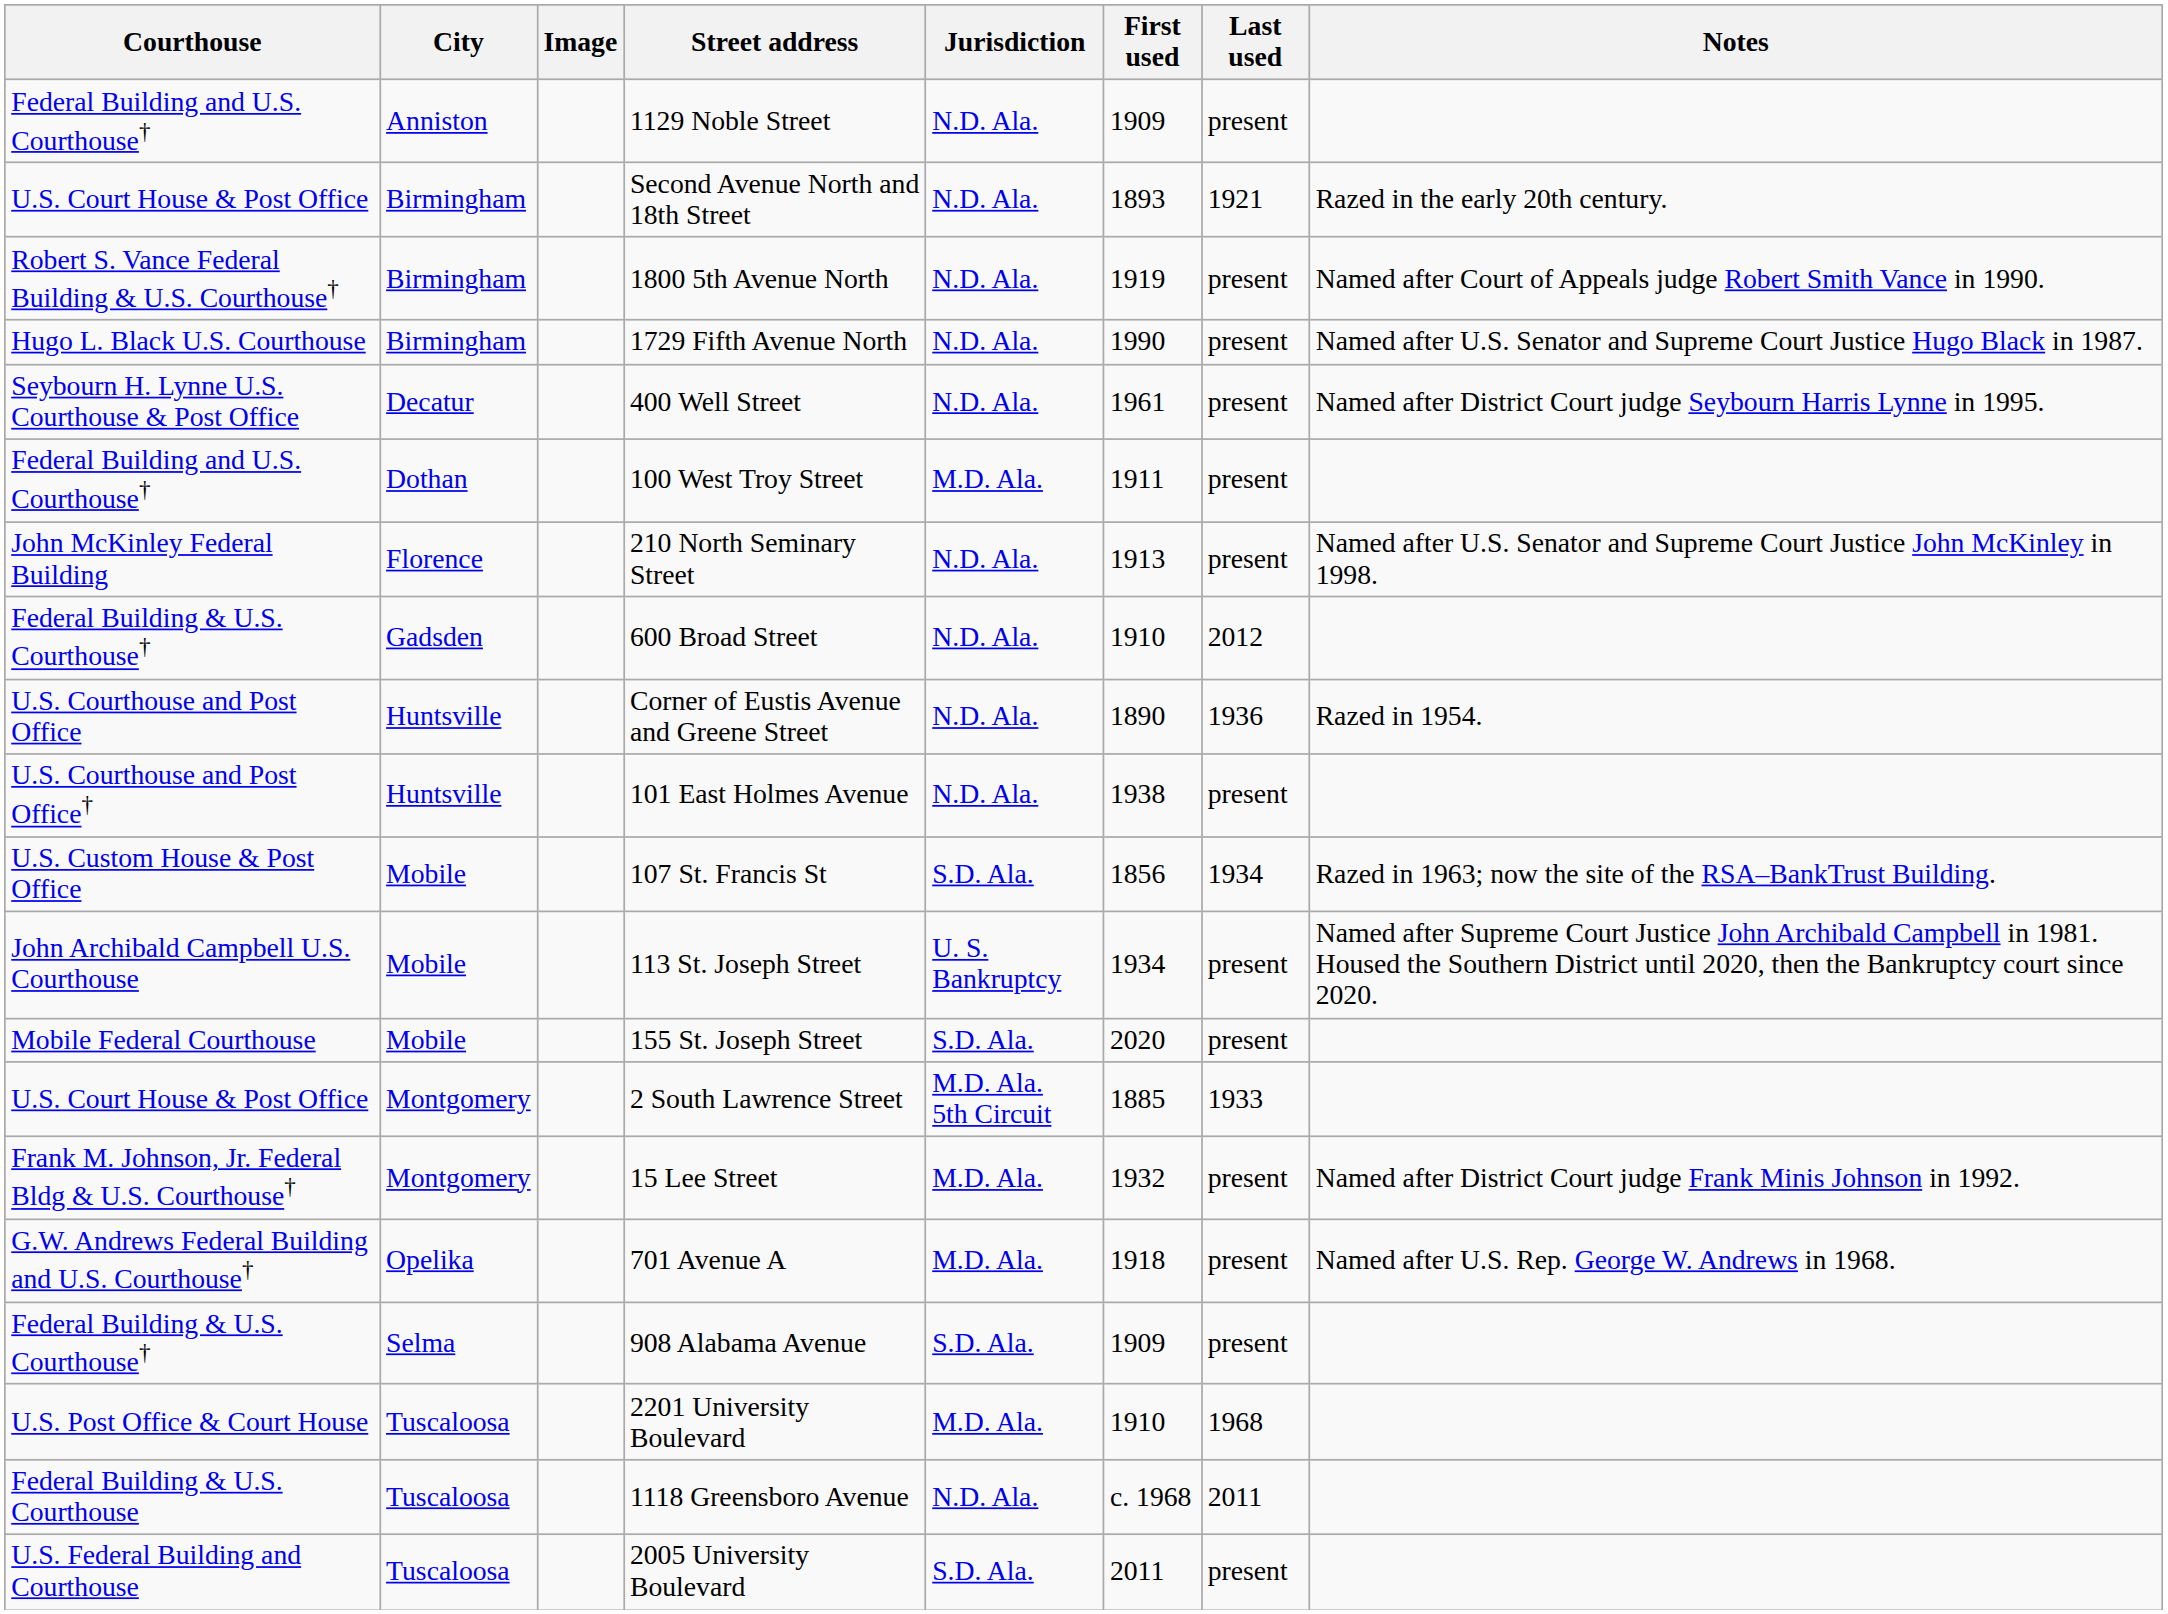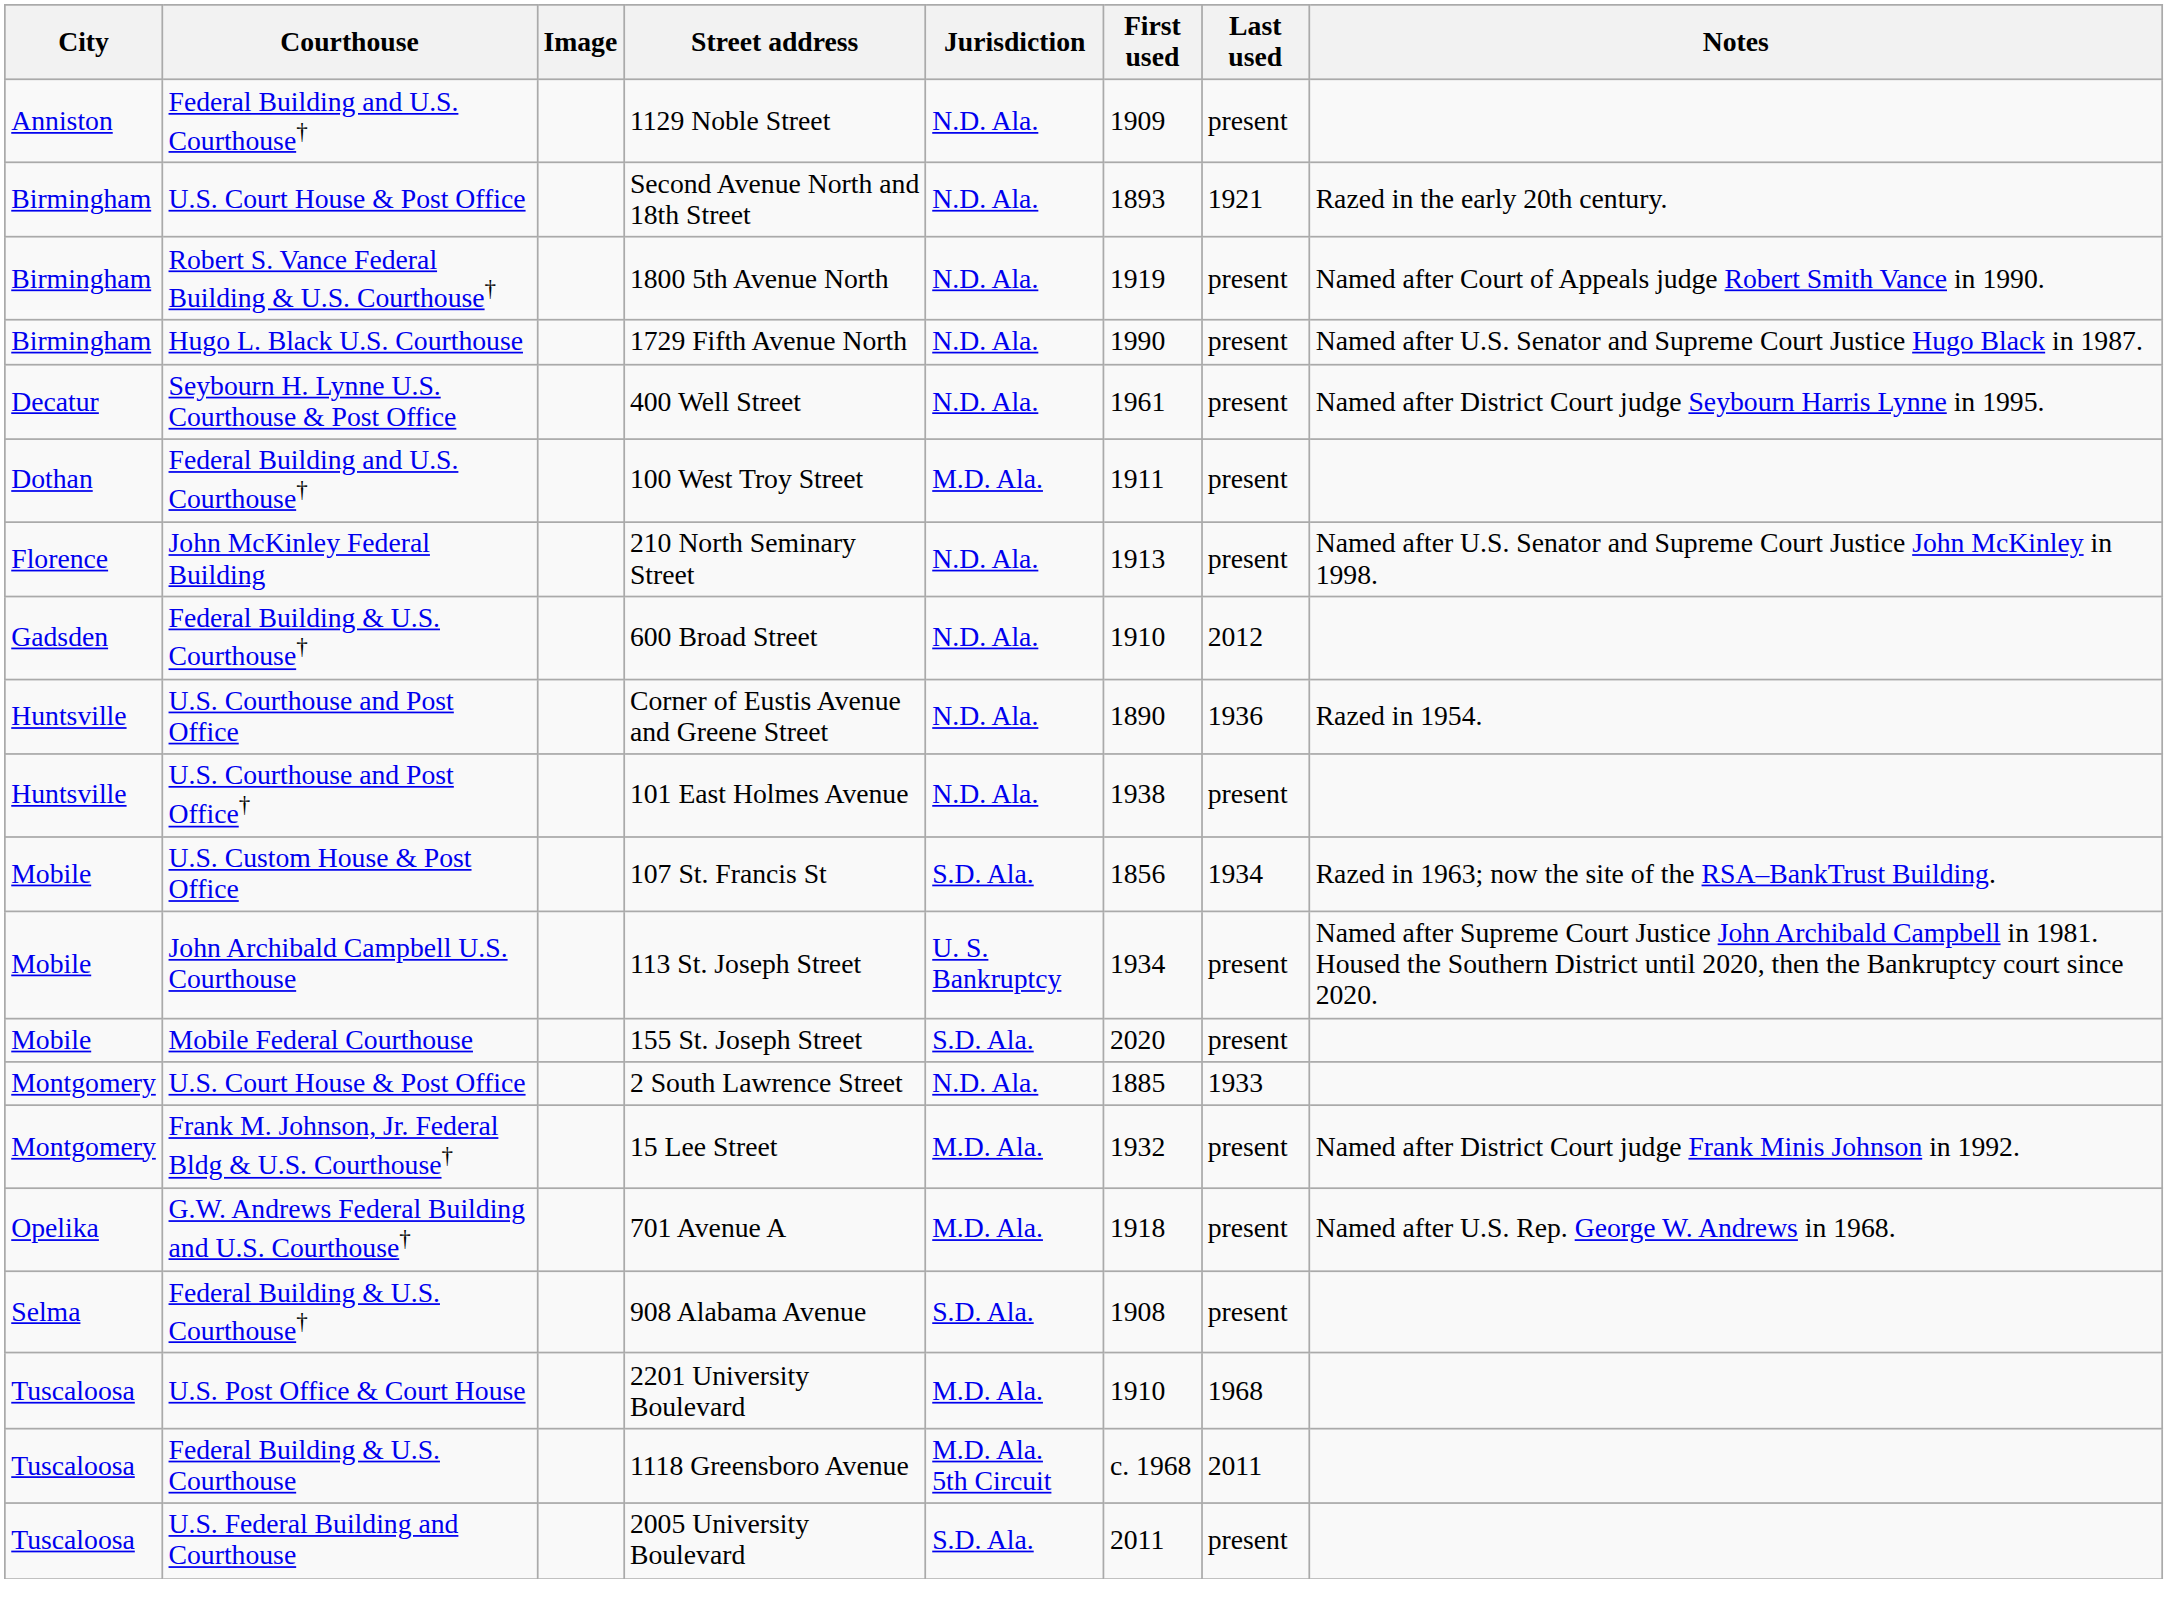 <table class="wikitable sortable sticky-header sort-under">
 <tr>
+<th>City</th>
 <th>Courthouse</th>
-<th>City</th>
 <th class="unsortable">Image</th>
 <th>Street address</th>
 <th>Jurisdiction</th>
 <th>First used</th>
 <th>Last used</th>
 <th class="unsortable">Notes</th>
 </tr>
 <tr>
+<td><a href='#'>Anniston</a></td>
 <td><a href='#'>Federal Building and U.S. Courthouse</a><sup>†</sup></td>
-<td><a href='#'>Anniston</a></td>
 <td></td>
 <td>1129 Noble Street</td>
 <td><a href='#'>N.D. Ala.</a></td>
 <td>1909</td>
 <td>present</td>
 <td></td>
 </tr>
 <tr>
+<td><a href='#'>Birmingham</a></td>
 <td><a href='#'>U.S. Court House & Post Office</a></td>
-<td><a href='#'>Birmingham</a></td>
 <td></td>
 <td>Second Avenue North and 18th Street</td>
 <td><a href='#'>N.D. Ala.</a></td>
 <td>1893</td>
 <td>1921</td>
 <td>Razed in the early 20th century.</td>
 </tr>
 <tr>
+<td><a href='#'>Birmingham</a></td>
 <td><a href='#'>Robert S. Vance Federal Building & U.S. Courthouse</a><sup>†</sup></td>
-<td><a href='#'>Birmingham</a></td>
 <td></td>
 <td>1800 5th Avenue North</td>
 <td><a href='#'>N.D. Ala.</a></td>
 <td>1919</td>
 <td>present</td>
 <td>Named after Court of Appeals judge <a href='#'>Robert Smith Vance</a> in 1990.</td>
 </tr>
 <tr>
+<td><a href='#'>Birmingham</a></td>
 <td><a href='#'>Hugo L. Black U.S. Courthouse</a></td>
-<td><a href='#'>Birmingham</a></td>
 <td></td>
 <td>1729 Fifth Avenue North</td>
 <td><a href='#'>N.D. Ala.</a></td>
 <td>1990</td>
 <td>present</td>
 <td>Named after U.S. Senator and Supreme Court Justice <a href='#'>Hugo Black</a> in 1987.</td>
 </tr>
 <tr>
+<td><a href='#'>Decatur</a></td>
 <td><a href='#'>Seybourn H. Lynne U.S. Courthouse & Post Office</a></td>
-<td><a href='#'>Decatur</a></td>
 <td></td>
 <td>400 Well Street</td>
 <td><a href='#'>N.D. Ala.</a></td>
 <td>1961</td>
 <td>present</td>
 <td>Named after District Court judge <a href='#'>Seybourn Harris Lynne</a> in 1995.</td>
 </tr>
 <tr>
+<td><a href='#'>Dothan</a></td>
 <td><a href='#'>Federal Building and U.S. Courthouse</a><sup>†</sup></td>
-<td><a href='#'>Dothan</a></td>
 <td></td>
 <td>100 West Troy Street</td>
 <td><a href='#'>M.D. Ala.</a></td>
 <td>1911</td>
 <td>present</td>
 <td></td>
 </tr>
 <tr>
+<td><a href='#'>Florence</a></td>
 <td><a href='#'>John McKinley Federal Building</a></td>
-<td><a href='#'>Florence</a></td>
 <td></td>
 <td>210 North Seminary Street</td>
 <td><a href='#'>N.D. Ala.</a></td>
 <td>1913</td>
 <td>present</td>
 <td>Named after U.S. Senator and Supreme Court Justice <a href='#'>John McKinley</a> in 1998.</td>
 </tr>
 <tr>
+<td><a href='#'>Gadsden</a></td>
 <td><a href='#'>Federal Building & U.S. Courthouse</a><sup>†</sup></td>
-<td><a href='#'>Gadsden</a></td>
 <td></td>
 <td>600 Broad Street</td>
 <td><a href='#'>N.D. Ala.</a></td>
 <td>1910</td>
 <td>2012</td>
 <td></td>
 </tr>
 <tr>
+<td><a href='#'>Huntsville</a></td>
 <td><a href='#'>U.S. Courthouse and Post Office</a></td>
-<td><a href='#'>Huntsville</a></td>
 <td></td>
 <td>Corner of Eustis Avenue and Greene Street</td>
 <td><a href='#'>N.D. Ala.</a></td>
 <td>1890</td>
 <td>1936</td>
 <td>Razed in 1954.</td>
 </tr>
 <tr>
+<td><a href='#'>Huntsville</a></td>
 <td><a href='#'>U.S. Courthouse and Post Office</a><sup>†</sup></td>
-<td><a href='#'>Huntsville</a></td>
 <td></td>
 <td>101 East Holmes Avenue</td>
 <td><a href='#'>N.D. Ala.</a></td>
 <td>1938</td>
 <td>present</td>
 <td></td>
 </tr>
 <tr>
+<td><a href='#'>Mobile</a></td>
 <td><a href='#'>U.S. Custom House & Post Office</a></td>
-<td><a href='#'>Mobile</a></td>
 <td></td>
 <td>107 St. Francis St</td>
 <td><a href='#'>S.D. Ala.</a></td>
 <td>1856</td>
 <td>1934</td>
 <td>Razed in 1963; now the site of the <a href='#'>RSA–BankTrust Building</a>.</td>
 </tr>
 <tr>
+<td><a href='#'>Mobile</a></td>
 <td><a href='#'>John Archibald Campbell U.S. Courthouse</a></td>
-<td><a href='#'>Mobile</a></td>
 <td></td>
 <td>113 St. Joseph Street</td>
 <td><a href='#'>U. S. Bankruptcy</a></td>
 <td>1934</td>
 <td>present</td>
 <td>Named after Supreme Court Justice <a href='#'>John Archibald Campbell</a> in 1981.  Housed the Southern District until 2020, then the Bankruptcy court since 2020.</td>
 </tr>
 <tr>
+<td><a href='#'>Mobile</a></td>
 <td><a href='#'>Mobile Federal Courthouse</a></td>
-<td><a href='#'>Mobile</a></td>
 <td></td>
 <td>155 St. Joseph Street</td>
 <td><a href='#'>S.D. Ala.</a></td>
 <td>2020</td>
 <td>present</td>
 <td></td>
 </tr>
 <tr>
+<td><a href='#'>Montgomery</a></td>
 <td><a href='#'>U.S. Court House & Post Office</a></td>
-<td><a href='#'>Montgomery</a></td>
 <td></td>
 <td>2 South Lawrence Street</td>
-<td><a href='#'>M.D. Ala.</a><br><a href='#'>5th Circuit</a></td>
+<td><a href='#'>N.D. Ala.</a></td>
 <td>1885</td>
 <td>1933</td>
 <td></td>
 </tr>
 <tr>
+<td><a href='#'>Montgomery</a></td>
 <td><a href='#'>Frank M. Johnson, Jr. Federal Bldg & U.S. Courthouse</a><sup>†</sup></td>
-<td><a href='#'>Montgomery</a></td>
 <td></td>
 <td>15 Lee Street</td>
 <td><a href='#'>M.D. Ala.</a></td>
 <td>1932</td>
 <td>present</td>
 <td>Named after District Court judge <a href='#'>Frank Minis Johnson</a> in 1992.</td>
 </tr>
 <tr>
+<td><a href='#'>Opelika</a></td>
 <td><a href='#'>G.W. Andrews Federal Building and U.S. Courthouse</a><sup>†</sup></td>
-<td><a href='#'>Opelika</a></td>
 <td></td>
 <td>701 Avenue A</td>
 <td><a href='#'>M.D. Ala.</a></td>
 <td>1918</td>
 <td>present</td>
 <td>Named after U.S. Rep. <a href='#'>George W. Andrews</a> in 1968.</td>
 </tr>
 <tr>
+<td><a href='#'>Selma</a></td>
 <td><a href='#'>Federal Building & U.S. Courthouse</a><sup>†</sup></td>
-<td><a href='#'>Selma</a></td>
 <td></td>
 <td>908 Alabama Avenue</td>
 <td><a href='#'>S.D. Ala.</a></td>
-<td>1909</td>
+<td>1908</td>
 <td>present</td>
 <td></td>
 </tr>
 <tr>
+<td><a href='#'>Tuscaloosa</a></td>
 <td><a href='#'>U.S. Post Office & Court House</a></td>
-<td><a href='#'>Tuscaloosa</a></td>
 <td></td>
 <td>2201 University Boulevard</td>
 <td><a href='#'>M.D. Ala.</a></td>
 <td>1910</td>
 <td>1968</td>
 <td></td>
 </tr>
 <tr>
+<td><a href='#'>Tuscaloosa</a></td>
 <td><a href='#'>Federal Building & U.S. Courthouse</a></td>
-<td><a href='#'>Tuscaloosa</a></td>
 <td></td>
 <td>1118 Greensboro Avenue</td>
-<td><a href='#'>N.D. Ala.</a></td>
+<td><a href='#'>M.D. Ala.</a><br><a href='#'>5th Circuit</a></td>
 <td>c. 1968</td>
 <td>2011</td>
 <td></td>
 </tr>
 <tr>
+<td><a href='#'>Tuscaloosa</a></td>
 <td><a href='#'>U.S. Federal Building and Courthouse</a></td>
-<td><a href='#'>Tuscaloosa</a></td>
 <td></td>
 <td>2005 University Boulevard</td>
 <td><a href='#'>S.D. Ala.</a></td>
 <td>2011</td>
 <td>present</td>
 <td></td>
 </tr>
 </table>
